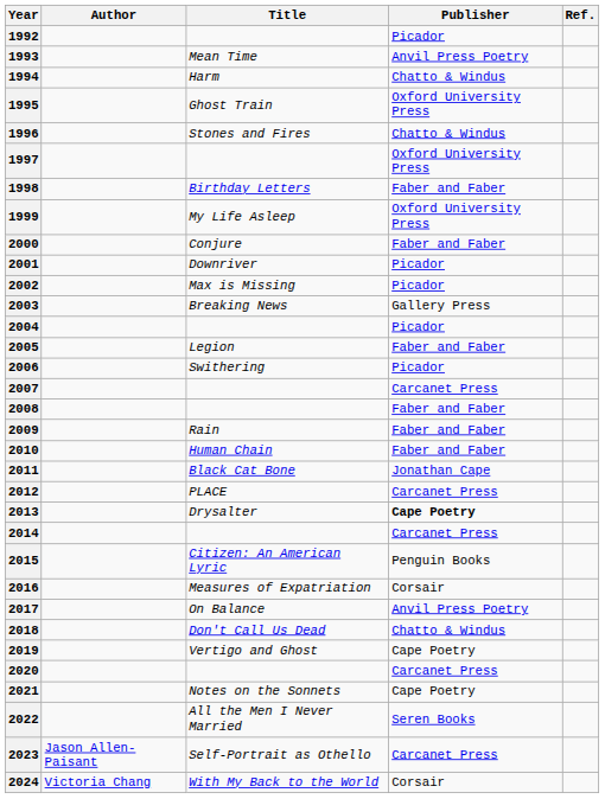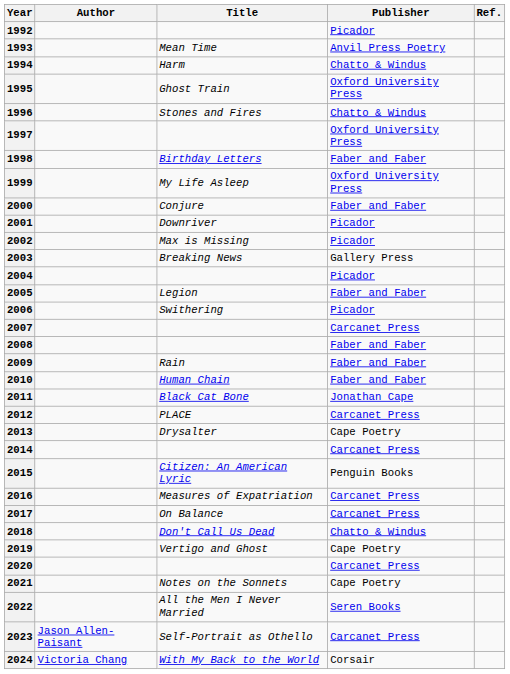 <table class="wikitable sortable mw-collapsible">
 <tr>
 <th>Year</th>
 <th>Author</th>
 <th>Title</th>
 <th>Publisher</th>
 <th>Ref.</th>
 </tr>
 <tr>
 <th>1992</th>
 <td></td>
 <td><em></em></td>
 <td><a href='#'>Picador</a></td>
 <td></td>
 </tr>
 <tr>
 <th>1993</th>
 <td></td>
 <td><em>Mean Time</em></td>
 <td><a href='#'>Anvil Press Poetry</a></td>
 <td></td>
 </tr>
 <tr>
 <th>1994</th>
 <td></td>
 <td><em>Harm</em></td>
 <td><a href='#'>Chatto & Windus</a></td>
 <td></td>
 </tr>
 <tr>
 <th>1995</th>
 <td></td>
 <td><em>Ghost Train</em></td>
 <td><a href='#'>Oxford University Press</a></td>
 <td></td>
 </tr>
 <tr>
 <th>1996</th>
 <td></td>
 <td><em>Stones and Fires</em></td>
 <td><a href='#'>Chatto & Windus</a></td>
 <td></td>
 </tr>
 <tr>
 <th>1997</th>
 <td></td>
 <td><em></em></td>
 <td><a href='#'>Oxford University Press</a></td>
 <td></td>
 </tr>
 <tr>
 <th>1998</th>
 <td></td>
 <td><em><a href='#'>Birthday Letters</a></em></td>
 <td><a href='#'>Faber and Faber</a></td>
 <td></td>
 </tr>
 <tr>
 <th>1999</th>
 <td></td>
 <td><em>My Life Asleep</em></td>
 <td><a href='#'>Oxford University Press</a></td>
 <td></td>
 </tr>
 <tr>
 <th>2000</th>
 <td></td>
 <td><em>Conjure</em></td>
 <td><a href='#'>Faber and Faber</a></td>
 <td></td>
 </tr>
 <tr>
 <th>2001</th>
 <td></td>
 <td><em>Downriver</em></td>
 <td><a href='#'>Picador</a></td>
 <td></td>
 </tr>
 <tr>
 <th>2002</th>
 <td></td>
 <td><em>Max is Missing</em></td>
 <td><a href='#'>Picador</a></td>
 <td></td>
 </tr>
 <tr>
 <th>2003</th>
 <td></td>
 <td><em>Breaking News</em></td>
 <td>Gallery Press</td>
 <td></td>
 </tr>
 <tr>
 <th>2004</th>
 <td></td>
 <td><em></em></td>
 <td><a href='#'>Picador</a></td>
 <td></td>
 </tr>
 <tr>
 <th>2005</th>
 <td></td>
 <td><em>Legion</em></td>
 <td><a href='#'>Faber and Faber</a></td>
 <td></td>
 </tr>
 <tr>
 <th>2006</th>
 <td></td>
 <td><em>Swithering</em></td>
 <td><a href='#'>Picador</a></td>
 <td></td>
 </tr>
 <tr>
 <th>2007</th>
 <td></td>
 <td><em></em></td>
 <td><a href='#'>Carcanet Press</a></td>
 <td></td>
 </tr>
 <tr>
 <th>2008</th>
 <td></td>
 <td><em></em></td>
 <td><a href='#'>Faber and Faber</a></td>
 <td></td>
 </tr>
 <tr>
 <th>2009</th>
 <td></td>
 <td><em>Rain</em></td>
 <td><a href='#'>Faber and Faber</a></td>
 <td></td>
 </tr>
 <tr>
 <th>2010</th>
 <td></td>
 <td><em><a href='#'>Human Chain</a></em></td>
 <td><a href='#'>Faber and Faber</a></td>
 <td></td>
 </tr>
 <tr>
 <th>2011</th>
 <td></td>
 <td><em><a href='#'>Black Cat Bone</a></em></td>
 <td><a href='#'>Jonathan Cape</a></td>
 <td></td>
 </tr>
 <tr>
 <th>2012</th>
 <td></td>
 <td><em>PLACE</em></td>
 <td><a href='#'>Carcanet Press</a></td>
 <td></td>
 </tr>
 <tr>
 <th>2013</th>
 <td></td>
 <td><em>Drysalter</em></td>
-<td><strong>Cape Poetry</strong></td>
+<td>Cape Poetry</td>
 <td></td>
 </tr>
 <tr>
 <th>2014</th>
 <td></td>
 <td><em></em></td>
 <td><a href='#'>Carcanet Press</a></td>
 <td></td>
 </tr>
 <tr>
 <th>2015</th>
 <td></td>
 <td><em><a href='#'>Citizen: An American Lyric</a></em></td>
 <td>Penguin Books</td>
 <td></td>
 </tr>
 <tr>
 <th>2016</th>
 <td></td>
 <td><em>Measures of Expatriation</em></td>
-<td>Corsair</td>
+<td><a href='#'>Carcanet Press</a></td>
 <td></td>
 </tr>
 <tr>
 <th>2017</th>
 <td></td>
 <td><em>On Balance</em></td>
-<td><a href='#'>Anvil Press Poetry</a></td>
+<td><a href='#'>Carcanet Press</a></td>
 <td></td>
 </tr>
 <tr>
 <th>2018</th>
 <td></td>
 <td><em><a href='#'>Don't Call Us Dead</a></em></td>
 <td><a href='#'>Chatto & Windus</a></td>
 <td></td>
 </tr>
 <tr>
 <th>2019</th>
 <td></td>
 <td><em>Vertigo and Ghost</em></td>
 <td>Cape Poetry</td>
 <td></td>
 </tr>
 <tr>
 <th>2020</th>
 <td></td>
 <td><em></em></td>
 <td><a href='#'>Carcanet Press</a></td>
 <td></td>
 </tr>
 <tr>
 <th>2021</th>
 <td></td>
 <td><em>Notes on the Sonnets</em></td>
 <td>Cape Poetry</td>
 <td></td>
 </tr>
 <tr>
 <th>2022</th>
 <td></td>
 <td><em>All the Men I Never Married</em></td>
 <td><a href='#'>Seren Books</a></td>
 <td></td>
 </tr>
 <tr>
 <th>2023</th>
 <td><a href='#'>Jason Allen-Paisant</a></td>
 <td><em>Self-Portrait as Othello</em></td>
 <td><a href='#'>Carcanet Press</a></td>
 <td></td>
 </tr>
 <tr>
 <th>2024</th>
 <td><a href='#'>Victoria Chang</a></td>
 <td><em><a href='#'>With My Back to the World</a></em></td>
 <td>Corsair</td>
 <td></td>
 </tr>
 </table>
